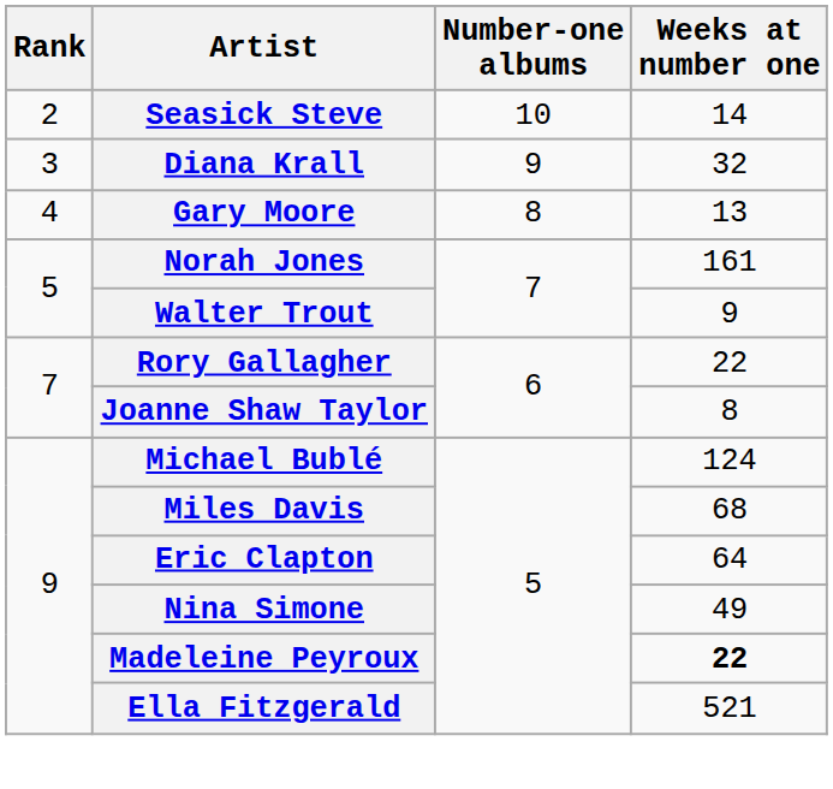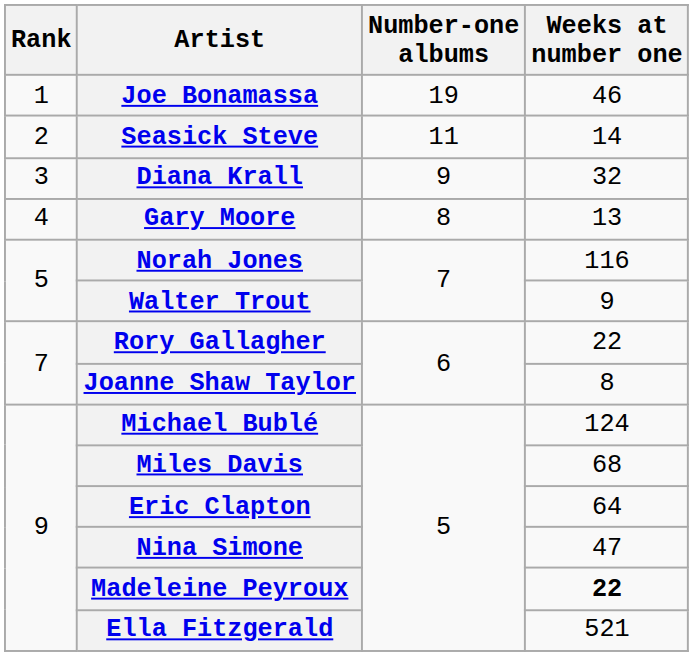 <table class="wikitable sortable plainrowheaders" style="text-align:center">
 <tr>
 <th scope="col">Rank</th>
 <th scope="col">Artist</th>
 <th scope="col">Number-one<br>albums</th>
 <th scope="col">Weeks at<br>number one</th>
 </tr>
 <tr>
+<td>1</td>
+<th scope="row"><a href='#'>Joe Bonamassa</a></th>
+<td>19</td>
+<td>46</td>
+</tr>
+<tr>
 <td>2</td>
 <th scope="row"><a href='#'>Seasick Steve</a></th>
-<td>10</td>
+<td>11</td>
 <td>14</td>
 </tr>
 <tr>
 <td>3</td>
 <th scope="row"><a href='#'>Diana Krall</a></th>
 <td>9</td>
 <td>32</td>
 </tr>
 <tr>
 <td>4</td>
 <th scope="row"><a href='#'>Gary Moore</a></th>
 <td>8</td>
 <td>13</td>
 </tr>
 <tr>
 <td rowspan="2">5</td>
 <th scope="row"><a href='#'>Norah Jones</a></th>
 <td rowspan="2">7</td>
-<td>161</td>
+<td>116</td>
 </tr>
 <tr>
 <th scope="row"><a href='#'>Walter Trout</a></th>
 <td>9</td>
 </tr>
 <tr>
 <td rowspan="2">7</td>
 <th scope="row"><a href='#'>Rory Gallagher</a></th>
 <td rowspan="2">6</td>
 <td>22</td>
 </tr>
 <tr>
 <th scope="row"><a href='#'>Joanne Shaw Taylor</a></th>
 <td>8</td>
 </tr>
 <tr>
 <td rowspan="6">9</td>
 <th scope="row"><a href='#'>Michael Bublé</a></th>
 <td rowspan="6">5</td>
 <td>124</td>
 </tr>
 <tr>
 <th scope="row"><a href='#'>Miles Davis</a></th>
 <td>68</td>
 </tr>
 <tr>
 <th scope="row"><a href='#'>Eric Clapton</a></th>
 <td>64</td>
 </tr>
 <tr>
 <th scope="row"><a href='#'>Nina Simone</a></th>
-<td>49</td>
+<td>47</td>
 </tr>
 <tr>
 <th scope="row"><a href='#'>Madeleine Peyroux</a></th>
 <td><strong>22</strong></td>
 </tr>
 <tr>
 <th scope="row"><a href='#'>Ella Fitzgerald</a></th>
 <td>521</td>
 </tr>
 </table>
